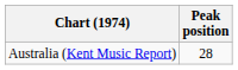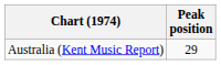 <table class="wikitable">
 <tr>
 <th>Chart (1974)</th>
 <th>Peak<br>position</th>
 </tr>
 <tr>
 <td>Australia (<a href='#'>Kent Music Report</a>)</td>
-<td style="text-align:center;">28</td>
+<td style="text-align:center;">29</td>
 </tr>
 </table>
